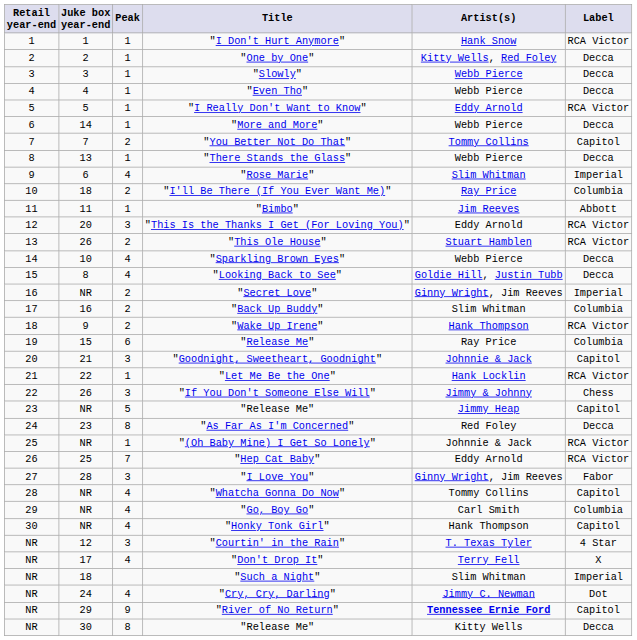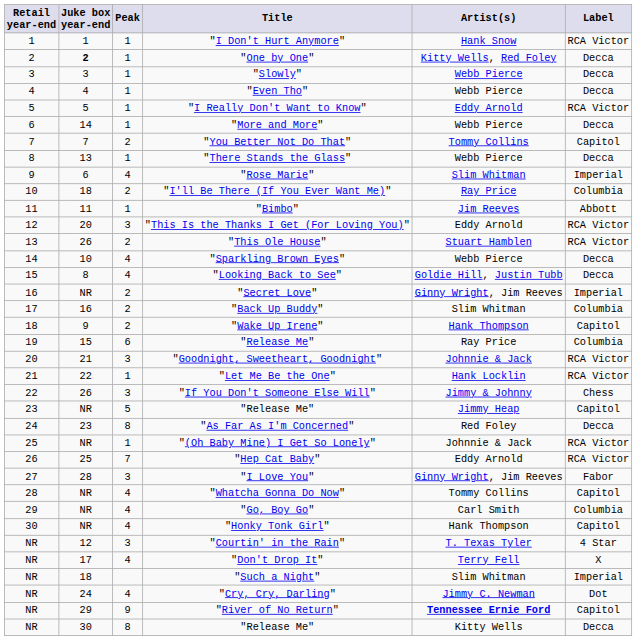 <table class="wikitable sortable" style="text-align: center">
 <tr>
 <th scope="col" style="background:#dde;">Retail<br>year-end</th>
 <th scope="col" style="background:#dde;">Juke box<br>year-end</th>
 <th scope="col" style="background:#dde;">Peak</th>
 <th scope="col" style="background:#dde;">Title</th>
 <th scope="col" style="background:#dde;">Artist(s)</th>
 <th scope="col" style="background:#dde;">Label</th>
 </tr>
 <tr>
 <td>1</td>
 <td>1</td>
 <td>1</td>
 <td>"<a href='#'>I Don't Hurt Anymore</a>"</td>
 <td><a href='#'>Hank Snow</a></td>
 <td>RCA Victor</td>
 </tr>
 <tr>
 <td>2</td>
-<td>2</td>
+<td><strong>2</strong></td>
 <td>1</td>
 <td>"<a href='#'>One by One</a>"</td>
 <td><a href='#'>Kitty Wells</a>, <a href='#'>Red Foley</a></td>
 <td>Decca</td>
 </tr>
 <tr>
 <td>3</td>
 <td>3</td>
 <td>1</td>
 <td>"<a href='#'>Slowly</a>"</td>
 <td><a href='#'>Webb Pierce</a></td>
 <td>Decca</td>
 </tr>
 <tr>
 <td>4</td>
 <td>4</td>
 <td>1</td>
 <td>"<a href='#'>Even Tho</a>"</td>
 <td>Webb Pierce</td>
 <td>Decca</td>
 </tr>
 <tr>
 <td>5</td>
 <td>5</td>
 <td>1</td>
 <td>"<a href='#'>I Really Don't Want to Know</a>"</td>
 <td><a href='#'>Eddy Arnold</a></td>
 <td>RCA Victor</td>
 </tr>
 <tr>
 <td>6</td>
 <td>14</td>
 <td>1</td>
 <td>"<a href='#'>More and More</a>"</td>
 <td>Webb Pierce</td>
 <td>Decca</td>
 </tr>
 <tr>
 <td>7</td>
 <td>7</td>
 <td>2</td>
 <td>"<a href='#'>You Better Not Do That</a>"</td>
 <td><a href='#'>Tommy Collins</a></td>
 <td>Capitol</td>
 </tr>
 <tr>
 <td>8</td>
 <td>13</td>
 <td>1</td>
 <td>"<a href='#'>There Stands the Glass</a>"</td>
 <td>Webb Pierce</td>
 <td>Decca</td>
 </tr>
 <tr>
 <td>9</td>
 <td>6</td>
 <td>4</td>
 <td>"<a href='#'>Rose Marie</a>"</td>
 <td><a href='#'>Slim Whitman</a></td>
 <td>Imperial</td>
 </tr>
 <tr>
 <td>10</td>
 <td>18</td>
 <td>2</td>
 <td>"<a href='#'>I'll Be There (If You Ever Want Me)</a>"</td>
 <td><a href='#'>Ray Price</a></td>
 <td>Columbia</td>
 </tr>
 <tr>
 <td>11</td>
 <td>11</td>
 <td>1</td>
 <td>"<a href='#'>Bimbo</a>"</td>
 <td><a href='#'>Jim Reeves</a></td>
 <td>Abbott</td>
 </tr>
 <tr>
 <td>12</td>
 <td>20</td>
 <td>3</td>
 <td>"<a href='#'>This Is the Thanks I Get (For Loving You)</a>"</td>
 <td>Eddy Arnold</td>
 <td>RCA Victor</td>
 </tr>
 <tr>
 <td>13</td>
 <td>26</td>
 <td>2</td>
 <td>"<a href='#'>This Ole House</a>"</td>
 <td><a href='#'>Stuart Hamblen</a></td>
 <td>RCA Victor</td>
 </tr>
 <tr>
 <td>14</td>
 <td>10</td>
 <td>4</td>
 <td>"<a href='#'>Sparkling Brown Eyes</a>"</td>
 <td>Webb Pierce</td>
 <td>Decca</td>
 </tr>
 <tr>
 <td>15</td>
 <td>8</td>
 <td>4</td>
 <td>"<a href='#'>Looking Back to See</a>"</td>
 <td><a href='#'>Goldie Hill</a>, <a href='#'>Justin Tubb</a></td>
 <td>Decca</td>
 </tr>
 <tr>
 <td>16</td>
 <td>NR</td>
 <td>2</td>
 <td>"<a href='#'>Secret Love</a>"</td>
 <td><a href='#'>Ginny Wright</a>, Jim Reeves</td>
 <td>Imperial</td>
 </tr>
 <tr>
 <td>17</td>
 <td>16</td>
 <td>2</td>
 <td>"<a href='#'>Back Up Buddy</a>"</td>
 <td>Slim Whitman</td>
 <td>Columbia</td>
 </tr>
 <tr>
 <td>18</td>
 <td>9</td>
 <td>2</td>
 <td>"<a href='#'>Wake Up Irene</a>"</td>
 <td><a href='#'>Hank Thompson</a></td>
-<td>RCA Victor</td>
+<td>Capitol</td>
 </tr>
 <tr>
 <td>19</td>
 <td>15</td>
 <td>6</td>
 <td>"<a href='#'>Release Me</a>"</td>
 <td>Ray Price</td>
 <td>Columbia</td>
 </tr>
 <tr>
 <td>20</td>
 <td>21</td>
 <td>3</td>
 <td>"<a href='#'>Goodnight, Sweetheart, Goodnight</a>"</td>
 <td><a href='#'>Johnnie & Jack</a></td>
-<td>Capitol</td>
+<td>RCA Victor</td>
 </tr>
 <tr>
 <td>21</td>
 <td>22</td>
 <td>1</td>
 <td>"<a href='#'>Let Me Be the One</a>"</td>
 <td><a href='#'>Hank Locklin</a></td>
 <td>RCA Victor</td>
 </tr>
 <tr>
 <td>22</td>
 <td>26</td>
 <td>3</td>
 <td>"<a href='#'>If You Don't Someone Else Will</a>"</td>
 <td><a href='#'>Jimmy & Johnny</a></td>
 <td>Chess</td>
 </tr>
 <tr>
 <td>23</td>
 <td>NR</td>
 <td>5</td>
 <td>"Release Me"</td>
 <td><a href='#'>Jimmy Heap</a></td>
 <td>Capitol</td>
 </tr>
 <tr>
 <td>24</td>
 <td>23</td>
 <td>8</td>
 <td>"<a href='#'>As Far As I'm Concerned</a>"</td>
 <td>Red Foley</td>
 <td>Decca</td>
 </tr>
 <tr>
 <td>25</td>
 <td>NR</td>
 <td>1</td>
 <td>"<a href='#'>(Oh Baby Mine) I Get So Lonely</a>"</td>
 <td>Johnnie & Jack</td>
 <td>RCA Victor</td>
 </tr>
 <tr>
 <td>26</td>
 <td>25</td>
 <td>7</td>
 <td>"<a href='#'>Hep Cat Baby</a>"</td>
 <td>Eddy Arnold</td>
 <td>RCA Victor</td>
 </tr>
 <tr>
 <td>27</td>
 <td>28</td>
 <td>3</td>
 <td>"<a href='#'>I Love You</a>"</td>
 <td><a href='#'>Ginny Wright</a>, Jim Reeves</td>
 <td>Fabor</td>
 </tr>
 <tr>
 <td>28</td>
 <td>NR</td>
 <td>4</td>
 <td>"<a href='#'>Whatcha Gonna Do Now</a>"</td>
 <td>Tommy Collins</td>
 <td>Capitol</td>
 </tr>
 <tr>
 <td>29</td>
 <td>NR</td>
 <td>4</td>
 <td>"<a href='#'>Go, Boy Go</a>"</td>
 <td>Carl Smith</td>
 <td>Columbia</td>
 </tr>
 <tr>
 <td>30</td>
 <td>NR</td>
 <td>4</td>
 <td>"<a href='#'>Honky Tonk Girl</a>"</td>
 <td>Hank Thompson</td>
 <td>Capitol</td>
 </tr>
 <tr>
 <td>NR</td>
 <td>12</td>
 <td>3</td>
 <td>"<a href='#'>Courtin' in the Rain</a>"</td>
 <td><a href='#'>T. Texas Tyler</a></td>
 <td>4 Star</td>
 </tr>
 <tr>
 <td>NR</td>
 <td>17</td>
 <td>4</td>
 <td>"<a href='#'>Don't Drop It</a>"</td>
 <td><a href='#'>Terry Fell</a></td>
 <td>X</td>
 </tr>
 <tr>
 <td>NR</td>
 <td>18</td>
 <td></td>
 <td>"<a href='#'>Such a Night</a>"</td>
 <td>Slim Whitman</td>
 <td>Imperial</td>
 </tr>
 <tr>
 <td>NR</td>
 <td>24</td>
 <td>4</td>
 <td>"<a href='#'>Cry, Cry, Darling</a>"</td>
 <td><a href='#'>Jimmy C. Newman</a></td>
 <td>Dot</td>
 </tr>
 <tr>
 <td>NR</td>
 <td>29</td>
 <td>9</td>
 <td>"<a href='#'>River of No Return</a>"</td>
 <td><strong><a href='#'>Tennessee Ernie Ford</a></strong></td>
 <td>Capitol</td>
 </tr>
 <tr>
 <td>NR</td>
 <td>30</td>
 <td>8</td>
 <td>"Release Me"</td>
 <td>Kitty Wells</td>
 <td>Decca</td>
 </tr>
 </table>
